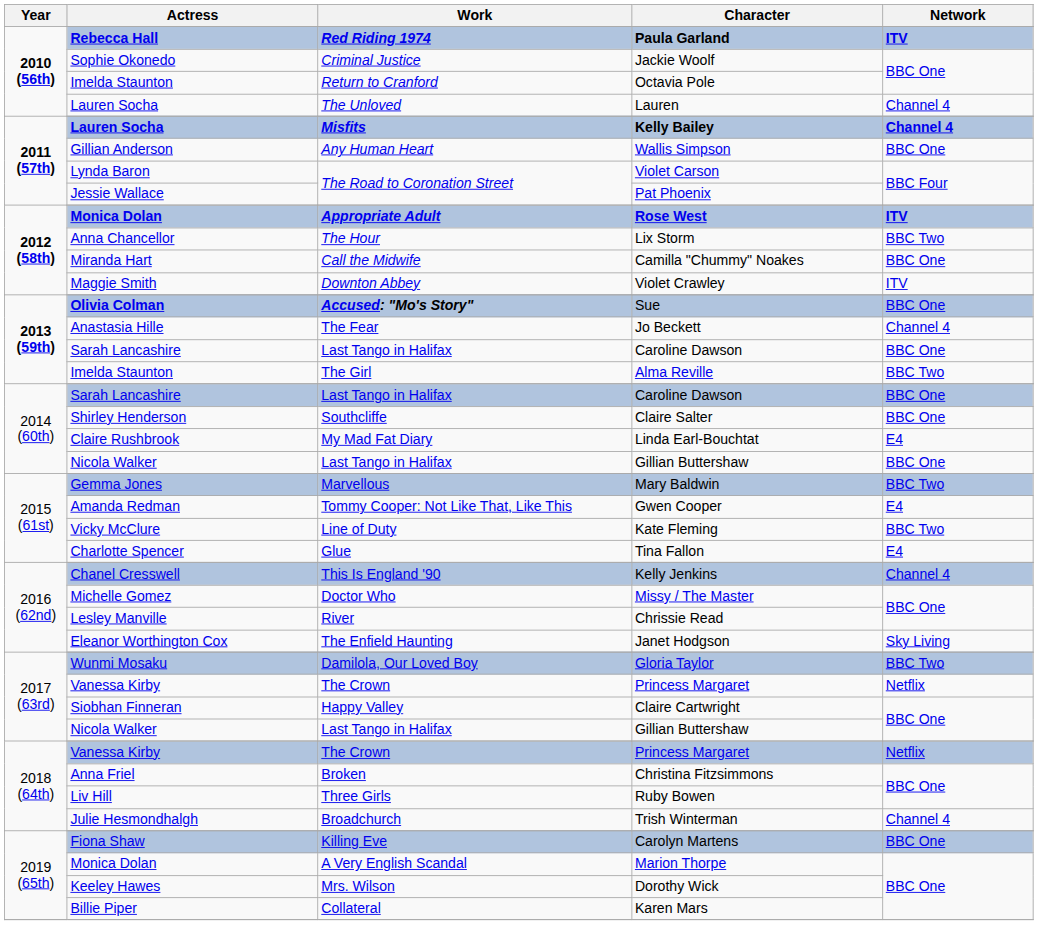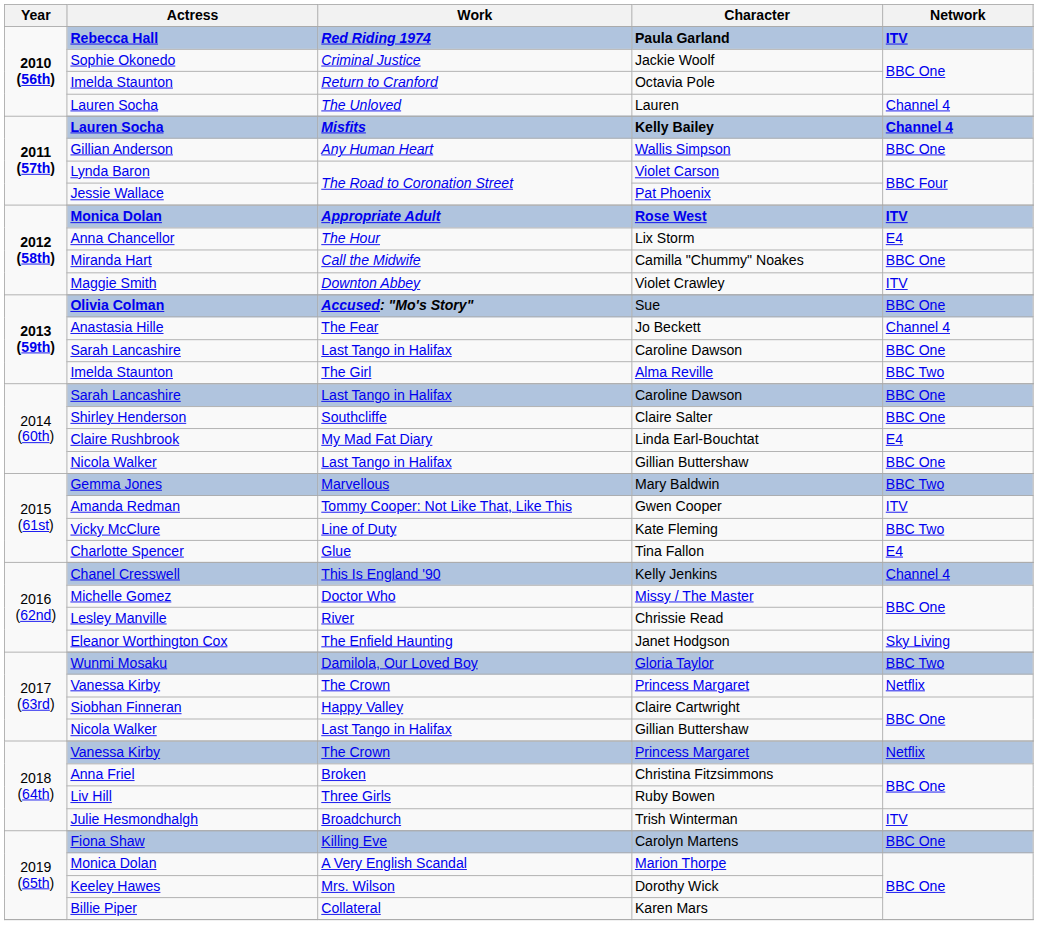 <table class="wikitable">
 <tr style="background:#bebebe;">
 <th style="width:5%;">Year</th>
 <th style="width:20%;">Actress</th>
 <th style="width:25%;">Work</th>
 <th style="width:20%;">Character</th>
 <th style="width:12%;">Network</th>
 </tr>
 <tr>
 <td rowspan=5 style="text-align:center"><strong>2010 <br>(<a href='#'>56th</a>)<br></strong></td>
 </tr>
 <tr style="background:#B0C4DE;">
 <td><strong><a href='#'>Rebecca Hall</a></strong></td>
 <td><strong><em><a href='#'>Red Riding 1974</a></em></strong></td>
 <td><strong>Paula Garland</strong></td>
 <td><strong><a href='#'>ITV</a></strong></td>
 </tr>
 <tr>
 <td><a href='#'>Sophie Okonedo</a></td>
 <td><em><a href='#'>Criminal Justice</a></em></td>
 <td>Jackie Woolf</td>
 <td rowspan="2"><a href='#'>BBC One</a></td>
 </tr>
 <tr>
 <td><a href='#'>Imelda Staunton</a></td>
 <td><em><a href='#'>Return to Cranford</a></em></td>
 <td>Octavia Pole</td>
 </tr>
 <tr>
 <td><a href='#'>Lauren Socha</a></td>
 <td><em><a href='#'>The Unloved</a></em></td>
 <td>Lauren</td>
 <td><a href='#'>Channel 4</a></td>
 </tr>
 <tr>
 <td rowspan=5 style="text-align:center"><strong>2011 <br>(<a href='#'>57th</a>)<br></strong></td>
 </tr>
 <tr style="background:#B0C4DE;">
 <td><strong><a href='#'>Lauren Socha</a></strong></td>
 <td><strong><em><a href='#'>Misfits</a></em></strong></td>
 <td><strong>Kelly Bailey</strong></td>
 <td><strong><a href='#'>Channel 4</a></strong></td>
 </tr>
 <tr>
 <td><a href='#'>Gillian Anderson</a></td>
 <td><em><a href='#'>Any Human Heart</a></em></td>
 <td><a href='#'>Wallis Simpson</a></td>
 <td><a href='#'>BBC One</a></td>
 </tr>
 <tr>
 <td><a href='#'>Lynda Baron</a></td>
 <td rowspan=2><em><a href='#'>The Road to Coronation Street</a></em></td>
 <td><a href='#'>Violet Carson</a></td>
 <td rowspan="2"><a href='#'>BBC Four</a></td>
 </tr>
 <tr>
 <td><a href='#'>Jessie Wallace</a></td>
 <td><a href='#'>Pat Phoenix</a></td>
 </tr>
 <tr>
 <td rowspan=5 style="text-align:center"><strong>2012 <br>(<a href='#'>58th</a>)<br></strong></td>
 </tr>
 <tr style="background:#B0C4DE;">
 <td><strong><a href='#'>Monica Dolan</a></strong></td>
 <td><strong><em><a href='#'>Appropriate Adult</a></em></strong></td>
 <td><strong><a href='#'>Rose West</a></strong></td>
 <td><strong><a href='#'>ITV</a></strong></td>
 </tr>
 <tr>
 <td><a href='#'>Anna Chancellor</a></td>
 <td><em><a href='#'>The Hour</a></em></td>
 <td>Lix Storm</td>
-<td><a href='#'>BBC Two</a></td>
+<td><a href='#'>E4</a></td>
 </tr>
 <tr>
 <td><a href='#'>Miranda Hart</a></td>
 <td><em><a href='#'>Call the Midwife</a></em></td>
 <td>Camilla "Chummy" Noakes</td>
 <td><a href='#'>BBC One</a></td>
 </tr>
 <tr>
 <td><a href='#'>Maggie Smith</a></td>
 <td><em><a href='#'>Downton Abbey</a></em></td>
 <td>Violet Crawley</td>
 <td><a href='#'>ITV</a></td>
 </tr>
 <tr>
 <td rowspan=5 style="text-align:center"><strong>2013 <br>(<a href='#'>59th</a>)<br></strong></td>
 </tr>
 <tr style="background:#B0C4DE;">
 <td><strong><a href='#'>Olivia Colman</a></strong></td>
 <td><strong><em><a href='#'>Accused</a><em>: "Mo's Story"<strong></td>
 <td></strong>Sue<strong></td>
 <td></strong><a href='#'>BBC One</a><strong></td>
 </tr>
 <tr>
 <td><a href='#'>Anastasia Hille</a></td>
 <td></em><a href='#'>The Fear</a><em></td>
 <td>Jo Beckett</td>
 <td><a href='#'>Channel 4</a></td>
 </tr>
 <tr>
 <td><a href='#'>Sarah Lancashire</a></td>
 <td></em><a href='#'>Last Tango in Halifax</a><em></td>
 <td>Caroline Dawson</td>
 <td><a href='#'>BBC One</a></td>
 </tr>
 <tr>
 <td><a href='#'>Imelda Staunton</a></td>
 <td></em><a href='#'>The Girl</a><em></td>
 <td><a href='#'>Alma Reville</a></td>
 <td><a href='#'>BBC Two</a></td>
 </tr>
 <tr>
 <td rowspan=5 style="text-align:center"></strong>2014 <br>(<a href='#'>60th</a>)<br><strong></td>
 </tr>
 <tr style="background:#B0C4DE;">
 <td></strong><a href='#'>Sarah Lancashire</a><strong></td>
 <td></em></strong><a href='#'>Last Tango in Halifax</a><strong><em></td>
 <td></strong>Caroline Dawson<strong></td>
 <td></strong><a href='#'>BBC One</a><strong></td>
 </tr>
 <tr>
 <td><a href='#'>Shirley Henderson</a></td>
 <td></em><a href='#'>Southcliffe</a><em></td>
 <td>Claire Salter</td>
 <td><a href='#'>BBC One</a></td>
 </tr>
 <tr>
 <td><a href='#'>Claire Rushbrook</a></td>
 <td></em><a href='#'>My Mad Fat Diary</a><em></td>
 <td>Linda Earl-Bouchtat</td>
 <td><a href='#'>E4</a></td>
 </tr>
 <tr>
 <td><a href='#'>Nicola Walker</a></td>
 <td></em><a href='#'>Last Tango in Halifax</a><em></td>
 <td>Gillian Buttershaw</td>
 <td><a href='#'>BBC One</a></td>
 </tr>
 <tr>
 <td rowspan=5 style="text-align:center"></strong>2015 <br>(<a href='#'>61st</a>)<br><strong></td>
 </tr>
 <tr style="background:#B0C4DE;">
 <td></strong><a href='#'>Gemma Jones</a><strong></td>
 <td></em></strong><a href='#'>Marvellous</a><strong><em></td>
 <td></strong>Mary Baldwin<strong></td>
 <td></strong><a href='#'>BBC Two</a><strong></td>
 </tr>
 <tr>
 <td><a href='#'>Amanda Redman</a></td>
 <td></em><a href='#'>Tommy Cooper: Not Like That, Like This</a><em></td>
 <td>Gwen Cooper</td>
-<td><a href='#'>E4</a></td>
+<td><a href='#'>ITV</a></td>
 </tr>
 <tr>
 <td><a href='#'>Vicky McClure</a></td>
 <td></em><a href='#'>Line of Duty</a><em></td>
 <td>Kate Fleming</td>
 <td><a href='#'>BBC Two</a></td>
 </tr>
 <tr>
 <td><a href='#'>Charlotte Spencer</a></td>
 <td></em><a href='#'>Glue</a><em></td>
 <td>Tina Fallon</td>
 <td><a href='#'>E4</a></td>
 </tr>
 <tr>
 <td rowspan=5 style="text-align:center"></strong>2016 <br>(<a href='#'>62nd</a>)<br><strong></td>
 </tr>
 <tr style="background:#B0C4DE;">
 <td></strong><a href='#'>Chanel Cresswell</a><strong></td>
 <td></em></strong><a href='#'>This Is England '90</a><strong><em></td>
 <td></strong>Kelly Jenkins<strong></td>
 <td></strong><a href='#'>Channel 4</a><strong></td>
 </tr>
 <tr>
 <td><a href='#'>Michelle Gomez</a></td>
 <td></em><a href='#'>Doctor Who</a><em></td>
 <td><a href='#'>Missy / The Master</a></td>
 <td rowspan="2"><a href='#'>BBC One</a></td>
 </tr>
 <tr>
 <td><a href='#'>Lesley Manville</a></td>
 <td></em><a href='#'>River</a><em></td>
 <td>Chrissie Read</td>
 </tr>
 <tr>
 <td><a href='#'>Eleanor Worthington Cox</a></td>
 <td></em><a href='#'>The Enfield Haunting</a><em></td>
 <td>Janet Hodgson</td>
 <td><a href='#'>Sky Living</a></td>
 </tr>
 <tr>
 <td rowspan=5 style="text-align:center"></strong>2017 <br>(<a href='#'>63rd</a>)<br><strong></td>
 </tr>
 <tr style="background:#B0C4DE;">
 <td></strong><a href='#'>Wunmi Mosaku</a><strong></td>
 <td></em></strong><a href='#'>Damilola, Our Loved Boy</a><strong><em></td>
 <td></strong><a href='#'>Gloria Taylor</a><strong></td>
 <td></strong><a href='#'>BBC Two</a><strong></td>
 </tr>
 <tr>
 <td><a href='#'>Vanessa Kirby</a></td>
 <td></em><a href='#'>The Crown</a><em></td>
 <td><a href='#'>Princess Margaret</a></td>
 <td><a href='#'>Netflix</a></td>
 </tr>
 <tr>
 <td><a href='#'>Siobhan Finneran</a></td>
 <td></em><a href='#'>Happy Valley</a><em></td>
 <td>Claire Cartwright</td>
 <td rowspan="2"><a href='#'>BBC One</a></td>
 </tr>
 <tr>
 <td><a href='#'>Nicola Walker</a></td>
 <td></em><a href='#'>Last Tango in Halifax</a><em></td>
 <td>Gillian Buttershaw</td>
 </tr>
 <tr>
 <td rowspan=5 style="text-align:center"></strong>2018 <br>(<a href='#'>64th</a>)<br><strong></td>
 </tr>
 <tr style="background:#B0C4DE;">
 <td></strong><a href='#'>Vanessa Kirby</a><strong></td>
 <td></em></strong><a href='#'>The Crown</a><strong><em></td>
 <td></strong><a href='#'>Princess Margaret</a><strong></td>
 <td></strong><a href='#'>Netflix</a><strong></td>
 </tr>
 <tr>
 <td><a href='#'>Anna Friel</a></td>
 <td></em><a href='#'>Broken</a><em></td>
 <td>Christina Fitzsimmons</td>
 <td rowspan="2"><a href='#'>BBC One</a></td>
 </tr>
 <tr>
 <td><a href='#'>Liv Hill</a></td>
 <td></em><a href='#'>Three Girls</a><em></td>
 <td>Ruby Bowen</td>
 </tr>
 <tr>
 <td><a href='#'>Julie Hesmondhalgh</a></td>
 <td></em><a href='#'>Broadchurch</a><em></td>
 <td>Trish Winterman</td>
-<td><a href='#'>Channel 4</a></td>
+<td><a href='#'>ITV</a></td>
 </tr>
 <tr>
 <td rowspan=5 style="text-align:center"></strong>2019 <br>(<a href='#'>65th</a>)<br><strong></td>
 </tr>
 <tr style="background:#B0C4DE;">
 <td></strong><a href='#'>Fiona Shaw</a><strong></td>
 <td></em></strong><a href='#'>Killing Eve</a><strong><em></td>
 <td></strong>Carolyn Martens<strong></td>
 <td></strong><a href='#'>BBC One</a><strong></td>
 </tr>
 <tr>
 <td><a href='#'>Monica Dolan</a></td>
 <td></em><a href='#'>A Very English Scandal</a><em></td>
 <td><a href='#'>Marion Thorpe</a></td>
 <td rowspan="3"><a href='#'>BBC One</a></td>
 </tr>
 <tr>
 <td><a href='#'>Keeley Hawes</a></td>
 <td></em><a href='#'>Mrs. Wilson</a><em></td>
 <td>Dorothy Wick</td>
 </tr>
 <tr>
 <td><a href='#'>Billie Piper</a></td>
 <td></em><a href='#'>Collateral</a><em></td>
 <td>Karen Mars</td>
 </tr>
 <tr>
 </tr>
 </table>
